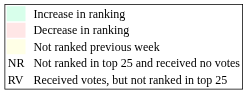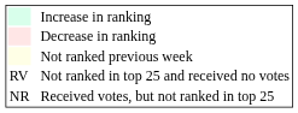 <table style="border:1px solid black;" align=right>
 <tr>
 <td style="background:#D8FFEB; width:20px;"></td>
 <td> </td>
 <td>Increase in ranking</td>
 </tr>
 <tr>
 <td style="background:#FFE6E6; width:20px;"></td>
 <td> </td>
 <td>Decrease in ranking</td>
 </tr>
 <tr>
 <td style="background:#FFFFE6; width:20px;"></td>
 <td> </td>
 <td>Not ranked previous week</td>
 </tr>
 <tr>
-<td>NR</td>
+<td>RV</td>
 <td> </td>
 <td>Not ranked in top 25 and received no votes</td>
 </tr>
 <tr>
-<td>RV</td>
+<td>NR</td>
 <td> </td>
 <td>Received votes, but not ranked in top 25</td>
 </tr>
 </table>
